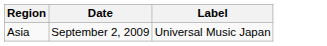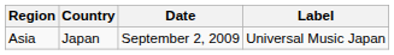 <table class="wikitable">
 <tr>
 <th>Region</th>
+<th>Country</th>
 <th>Date</th>
 <th>Label</th>
 </tr>
 <tr>
 <td>Asia</td>
+<td>Japan</td>
 <td>September 2, 2009</td>
 <td>Universal Music Japan</td>
 </tr>
 </table>
